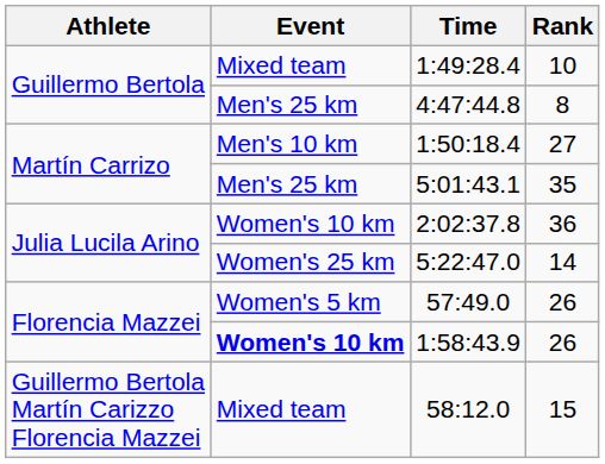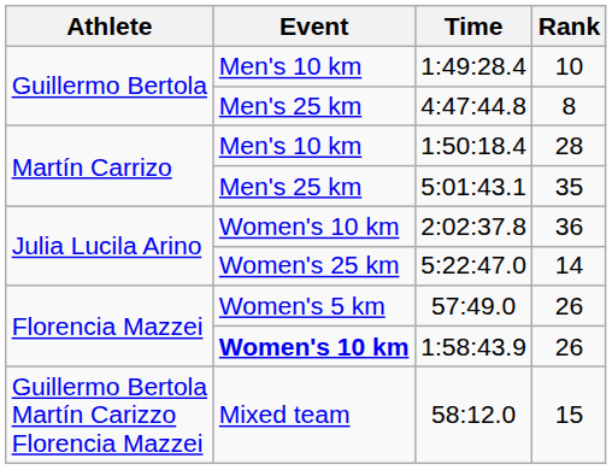 <table class=wikitable style=font-size:90%;>
 <tr>
 <th>Athlete</th>
 <th>Event</th>
 <th>Time</th>
 <th>Rank</th>
 </tr>
 <tr align=center>
 <td align=left rowspan=2><a href='#'>Guillermo Bertola</a></td>
-<td align=left><a href='#'>Mixed team</a></td>
+<td align=left><a href='#'>Men's 10 km</a></td>
 <td>1:49:28.4</td>
 <td>10</td>
 </tr>
 <tr align=center>
 <td align=left><a href='#'>Men's 25 km</a></td>
 <td>4:47:44.8</td>
 <td>8</td>
 </tr>
 <tr align=center>
 <td align=left rowspan=2><a href='#'>Martín Carrizo</a></td>
 <td align=left><a href='#'>Men's 10 km</a></td>
 <td>1:50:18.4</td>
-<td>27</td>
+<td>28</td>
 </tr>
 <tr align=center>
 <td align=left><a href='#'>Men's 25 km</a></td>
 <td>5:01:43.1</td>
 <td>35</td>
 </tr>
 <tr align=center>
 <td align=left rowspan=2><a href='#'>Julia Lucila Arino</a></td>
 <td align=left><a href='#'>Women's 10 km</a></td>
 <td>2:02:37.8</td>
 <td>36</td>
 </tr>
 <tr align=center>
 <td align=left><a href='#'>Women's 25 km</a></td>
 <td>5:22:47.0</td>
 <td>14</td>
 </tr>
 <tr align=center>
 <td align=left rowspan=2><a href='#'>Florencia Mazzei</a></td>
 <td align=left><a href='#'>Women's 5 km</a></td>
 <td>57:49.0</td>
 <td>26</td>
 </tr>
 <tr align=center>
 <td align=left><strong><a href='#'>Women's 10 km</a></strong></td>
 <td>1:58:43.9</td>
 <td>26</td>
 </tr>
 <tr align=center>
 <td align=left><a href='#'>Guillermo Bertola</a><br><a href='#'>Martín Carizzo</a><br><a href='#'>Florencia Mazzei</a></td>
 <td align=left><a href='#'>Mixed team</a></td>
 <td>58:12.0</td>
 <td>15</td>
 </tr>
 </table>
